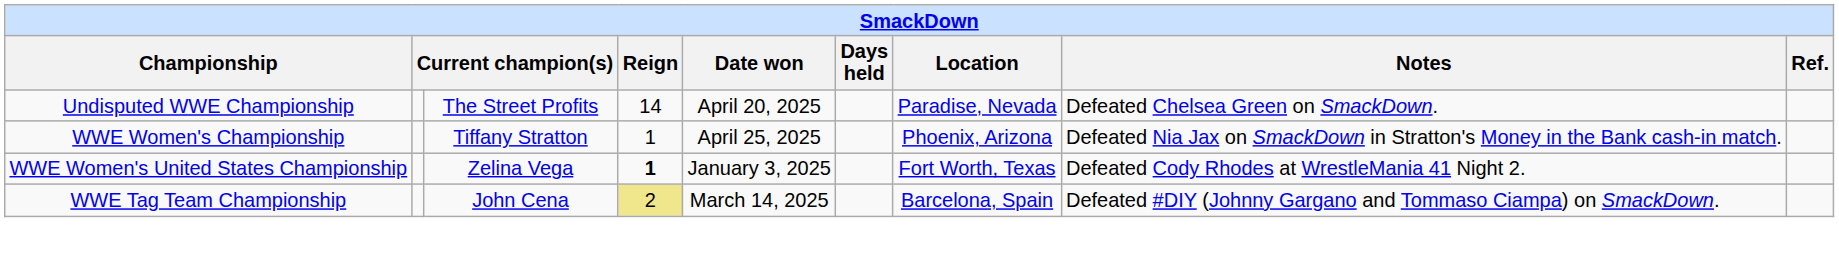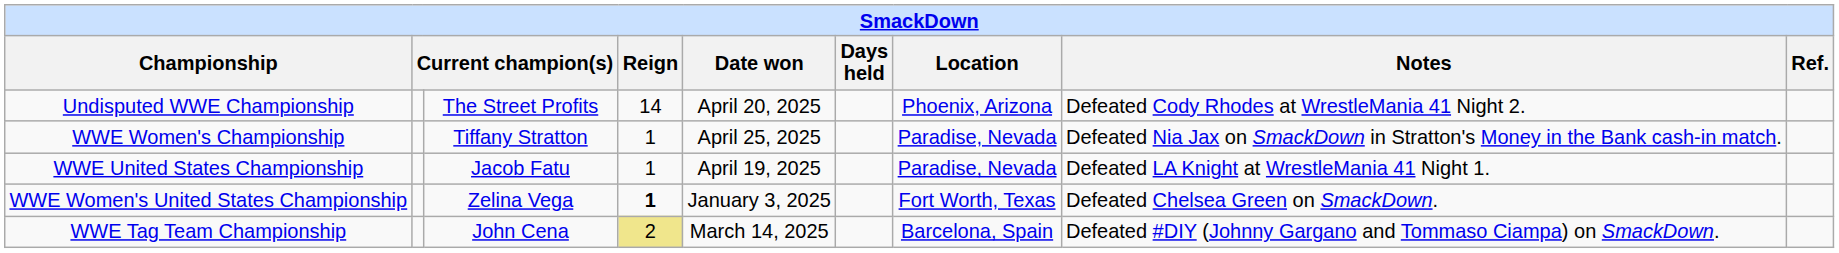 <table class="wikitable" style="font-size: 85%;">
 <tr>
 <th colspan="9" style="background:#CAE1FF;"><a href='#'>SmackDown</a></th>
 </tr>
 <tr>
 <th>Championship</th>
 <th colspan=2>Current champion(s)</th>
 <th>Reign</th>
 <th>Date won</th>
 <th>Days<br>held</th>
 <th>Location</th>
 <th>Notes</th>
 <th>Ref.</th>
 </tr>
 <tr>
 <td align="center"><a href='#'>Undisputed WWE Championship</a></td>
 <td align="center"></td>
 <td align="center"><a href='#'>The Street Profits</a><br></td>
 <td align="center">14 </td>
 <td align="center">April 20, 2025</td>
 <td align="center"></td>
-<td align="center"><a href='#'>Paradise, Nevada</a></td>
-<td align=left>Defeated <a href='#'>Chelsea Green</a> on <em><a href='#'>SmackDown</a></em>.</td>
+<td align="center"><a href='#'>Phoenix, Arizona</a></td>
+<td align="left">Defeated <a href='#'>Cody Rhodes</a> at <a href='#'>WrestleMania 41</a> Night 2.</td>
 <td></td>
 </tr>
 <tr>
 <td align="center"><a href='#'>WWE Women's Championship</a></td>
 <td align="center"></td>
 <td align="center"><a href='#'>Tiffany Stratton</a></td>
 <td align="center">1</td>
 <td align="center">April 25, 2025</td>
 <td align="center"></td>
-<td align="center"><a href='#'>Phoenix, Arizona</a></td>
+<td align="center"><a href='#'>Paradise, Nevada</a></td>
 <td align=left>Defeated <a href='#'>Nia Jax</a> on <em><a href='#'>SmackDown</a></em> in Stratton's <a href='#'>Money in the Bank cash-in match</a>.</td>
+<td></td>
+</tr>
+<tr>
+<td align="center"><a href='#'>WWE United States Championship</a></td>
+<td align="center"></td>
+<td align="center"><a href='#'>Jacob Fatu</a></td>
+<td align="center">1</td>
+<td align="center">April 19, 2025</td>
+<td align="center"></td>
+<td align="center"><a href='#'>Paradise, Nevada</a></td>
+<td align=left>Defeated <a href='#'>LA Knight</a> at <a href='#'>WrestleMania 41</a> Night 1.</td>
 <td></td>
 </tr>
 <tr>
 <td align="center"><a href='#'>WWE Women's United States Championship</a></td>
 <td align="center"></td>
 <td align="center"><a href='#'>Zelina Vega</a></td>
 <td align="center"><strong>1</strong></td>
 <td align="center">January 3, 2025</td>
 <td align="center"></td>
 <td align="center"><a href='#'>Fort Worth, Texas</a></td>
-<td align="left">Defeated <a href='#'>Cody Rhodes</a> at <a href='#'>WrestleMania 41</a> Night 2.</td>
+<td align=left>Defeated <a href='#'>Chelsea Green</a> on <em><a href='#'>SmackDown</a></em>.</td>
 <td></td>
 </tr>
 <tr>
 <td align="center"><a href='#'>WWE Tag Team Championship</a></td>
 <td align="center"><br></td>
 <td align="center"><a href='#'>John Cena</a></td>
 <td align="center" style="background: khaki;">2</td>
 <td align="center">March 14, 2025</td>
 <td align="center"></td>
 <td align="center"><a href='#'>Barcelona, Spain</a></td>
 <td align=left>Defeated <a href='#'>#DIY</a> (<a href='#'>Johnny Gargano</a> and <a href='#'>Tommaso Ciampa</a>) on <em><a href='#'>SmackDown</a></em>.</td>
 <td></td>
 </tr>
 </table>
